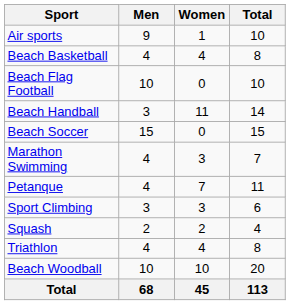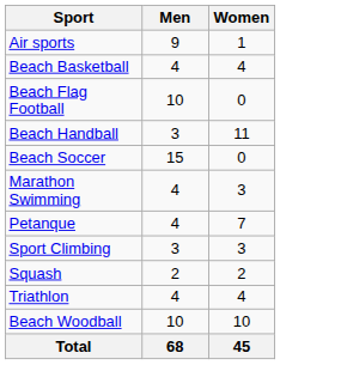 <table class="wikitable sortable" style="font-size:90%; text-align:center;">
 <tr>
 <th width=120>Sport</th>
 <th width=55>Men</th>
 <th width=55>Women</th>
-<th width=55>Total</th>
 </tr>
 <tr>
 <td align=left><a href='#'>Air sports</a></td>
 <td>9</td>
 <td>1</td>
-<td>10</td>
 </tr>
 <tr>
 <td align=left><a href='#'>Beach Basketball</a></td>
 <td>4</td>
 <td>4</td>
-<td>8</td>
 </tr>
 <tr>
 <td align=left><a href='#'>Beach Flag Football</a></td>
 <td>10</td>
 <td>0</td>
-<td>10</td>
 </tr>
 <tr>
 <td align=left><a href='#'>Beach Handball</a></td>
 <td>3</td>
 <td>11</td>
-<td>14</td>
 </tr>
 <tr>
 <td align=left><a href='#'>Beach Soccer</a></td>
 <td>15</td>
 <td>0</td>
-<td>15</td>
 </tr>
 <tr>
 <td align=left><a href='#'>Marathon Swimming</a></td>
 <td>4</td>
 <td>3</td>
-<td>7</td>
 </tr>
 <tr>
 <td align=left><a href='#'>Petanque</a></td>
 <td>4</td>
 <td>7</td>
-<td>11</td>
 </tr>
 <tr>
 <td align=left><a href='#'>Sport Climbing</a></td>
 <td>3</td>
 <td>3</td>
-<td>6</td>
 </tr>
 <tr>
 <td align=left><a href='#'>Squash</a></td>
 <td>2</td>
 <td>2</td>
-<td>4</td>
 </tr>
 <tr>
 <td align=left><a href='#'>Triathlon</a></td>
 <td>4</td>
 <td>4</td>
-<td>8</td>
 </tr>
 <tr>
 <td align=left><a href='#'>Beach Woodball</a></td>
 <td>10</td>
 <td>10</td>
-<td>20</td>
 </tr>
 <tr class="sortbottom">
 <th>Total</th>
 <th>68</th>
 <th>45</th>
-<th>113</th>
 </tr>
 </table>
